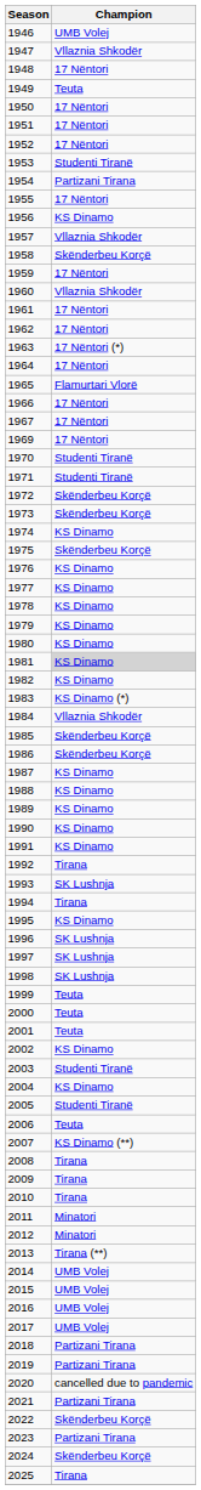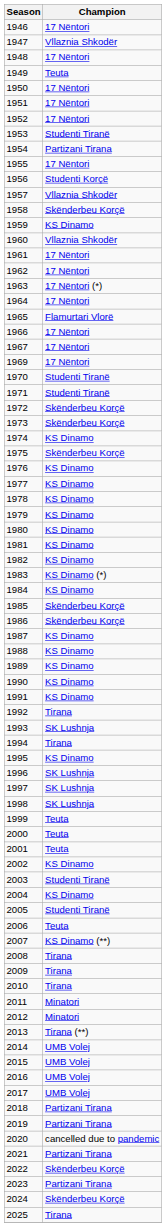 <table class="wikitable" style="border-collapse:collapse; text-align:left">
 <tr style="background:#f0f6fa;">
 <th>Season</th>
 <th>Champion</th>
 </tr>
 <tr>
 <td>1946</td>
-<td><a href='#'>UMB Volej</a></td>
+<td><a href='#'>17 Nëntori</a></td>
 </tr>
 <tr>
 <td>1947</td>
 <td><a href='#'>Vllaznia Shkodër</a></td>
 </tr>
 <tr>
 <td>1948</td>
 <td><a href='#'>17 Nëntori</a></td>
 </tr>
 <tr>
 <td>1949</td>
 <td><a href='#'>Teuta</a></td>
 </tr>
 <tr>
 <td>1950</td>
 <td><a href='#'>17 Nëntori</a></td>
 </tr>
 <tr>
 <td>1951</td>
 <td><a href='#'>17 Nëntori</a></td>
 </tr>
 <tr>
 <td>1952</td>
 <td><a href='#'>17 Nëntori</a></td>
 </tr>
 <tr>
 <td>1953</td>
 <td><a href='#'>Studenti Tiranë</a></td>
 </tr>
 <tr>
 <td>1954</td>
 <td><a href='#'>Partizani Tirana</a></td>
 </tr>
 <tr>
 <td>1955</td>
 <td><a href='#'>17 Nëntori</a></td>
 </tr>
 <tr>
 <td>1956</td>
-<td><a href='#'>KS Dinamo</a></td>
+<td><a href='#'>Studenti Korçë</a></td>
 </tr>
 <tr>
 <td>1957</td>
 <td><a href='#'>Vllaznia Shkodër</a></td>
 </tr>
 <tr>
 <td>1958</td>
 <td><a href='#'>Skënderbeu Korçë</a></td>
 </tr>
 <tr>
 <td>1959</td>
-<td><a href='#'>17 Nëntori</a></td>
+<td><a href='#'>KS Dinamo</a></td>
 </tr>
 <tr>
 <td>1960</td>
 <td><a href='#'>Vllaznia Shkodër</a></td>
 </tr>
 <tr>
 <td>1961</td>
 <td><a href='#'>17 Nëntori</a></td>
 </tr>
 <tr>
 <td>1962</td>
 <td><a href='#'>17 Nëntori</a></td>
 </tr>
 <tr>
 <td>1963</td>
 <td><a href='#'>17 Nëntori</a> (*)</td>
 </tr>
 <tr>
 <td>1964</td>
 <td><a href='#'>17 Nëntori</a></td>
 </tr>
 <tr>
 <td>1965</td>
 <td><a href='#'>Flamurtari Vlorë</a></td>
 </tr>
 <tr>
 <td>1966</td>
 <td><a href='#'>17 Nëntori</a></td>
 </tr>
 <tr>
 <td>1967</td>
 <td><a href='#'>17 Nëntori</a></td>
 </tr>
 <tr>
 <td>1969</td>
 <td><a href='#'>17 Nëntori</a></td>
 </tr>
 <tr>
 <td>1970</td>
 <td><a href='#'>Studenti Tiranë</a></td>
 </tr>
 <tr>
 <td>1971</td>
 <td><a href='#'>Studenti Tiranë</a></td>
 </tr>
 <tr>
 <td>1972</td>
 <td><a href='#'>Skënderbeu Korçë</a></td>
 </tr>
 <tr>
 <td>1973</td>
 <td><a href='#'>Skënderbeu Korçë</a></td>
 </tr>
 <tr>
 <td>1974</td>
 <td><a href='#'>KS Dinamo</a></td>
 </tr>
 <tr>
 <td>1975</td>
 <td><a href='#'>Skënderbeu Korçë</a></td>
 </tr>
 <tr>
 <td>1976</td>
 <td><a href='#'>KS Dinamo</a></td>
 </tr>
 <tr>
 <td>1977</td>
 <td><a href='#'>KS Dinamo</a></td>
 </tr>
 <tr>
 <td>1978</td>
 <td><a href='#'>KS Dinamo</a></td>
 </tr>
 <tr>
 <td>1979</td>
 <td><a href='#'>KS Dinamo</a></td>
 </tr>
 <tr>
 <td>1980</td>
 <td><a href='#'>KS Dinamo</a></td>
 </tr>
 <tr>
 <td>1981</td>
-<td style="background: lightgrey;"><a href='#'>KS Dinamo</a></td>
+<td><a href='#'>KS Dinamo</a></td>
 </tr>
 <tr>
 <td>1982</td>
 <td><a href='#'>KS Dinamo</a></td>
 </tr>
 <tr>
 <td>1983</td>
 <td><a href='#'>KS Dinamo</a> (*)</td>
 </tr>
 <tr>
 <td>1984</td>
-<td><a href='#'>Vllaznia Shkodër</a></td>
+<td><a href='#'>KS Dinamo</a></td>
 </tr>
 <tr>
 <td>1985</td>
 <td><a href='#'>Skënderbeu Korçë</a></td>
 </tr>
 <tr>
 <td>1986</td>
 <td><a href='#'>Skënderbeu Korçë</a></td>
 </tr>
 <tr>
 <td>1987</td>
 <td><a href='#'>KS Dinamo</a></td>
 </tr>
 <tr>
 <td>1988</td>
 <td><a href='#'>KS Dinamo</a></td>
 </tr>
 <tr>
 <td>1989</td>
 <td><a href='#'>KS Dinamo</a></td>
 </tr>
 <tr>
 <td>1990</td>
 <td><a href='#'>KS Dinamo</a></td>
 </tr>
 <tr>
 <td>1991</td>
 <td><a href='#'>KS Dinamo</a></td>
 </tr>
 <tr>
 <td>1992</td>
 <td><a href='#'>Tirana</a></td>
 </tr>
 <tr>
 <td>1993</td>
 <td><a href='#'>SK Lushnja</a></td>
 </tr>
 <tr>
 <td>1994</td>
 <td><a href='#'>Tirana</a></td>
 </tr>
 <tr>
 <td>1995</td>
 <td><a href='#'>KS Dinamo</a></td>
 </tr>
 <tr>
 <td>1996</td>
 <td><a href='#'>SK Lushnja</a></td>
 </tr>
 <tr>
 <td>1997</td>
 <td><a href='#'>SK Lushnja</a></td>
 </tr>
 <tr>
 <td>1998</td>
 <td><a href='#'>SK Lushnja</a></td>
 </tr>
 <tr>
 <td>1999</td>
 <td><a href='#'>Teuta</a></td>
 </tr>
 <tr>
 <td>2000</td>
 <td><a href='#'>Teuta</a></td>
 </tr>
 <tr>
 <td>2001</td>
 <td><a href='#'>Teuta</a></td>
 </tr>
 <tr>
 <td>2002</td>
 <td><a href='#'>KS Dinamo</a></td>
 </tr>
 <tr>
 <td>2003</td>
 <td><a href='#'>Studenti Tiranë</a></td>
 </tr>
 <tr>
 <td>2004</td>
 <td><a href='#'>KS Dinamo</a></td>
 </tr>
 <tr>
 <td>2005</td>
 <td><a href='#'>Studenti Tiranë</a></td>
 </tr>
 <tr>
 <td>2006</td>
 <td><a href='#'>Teuta</a></td>
 </tr>
 <tr>
 <td>2007</td>
 <td><a href='#'>KS Dinamo</a> (**)</td>
 </tr>
 <tr>
 <td>2008</td>
 <td><a href='#'>Tirana</a></td>
 </tr>
 <tr>
 <td>2009</td>
 <td><a href='#'>Tirana</a></td>
 </tr>
 <tr>
 <td>2010</td>
 <td><a href='#'>Tirana</a></td>
 </tr>
 <tr>
 <td>2011</td>
 <td><a href='#'>Minatori</a></td>
 </tr>
 <tr>
 <td>2012</td>
 <td><a href='#'>Minatori</a></td>
 </tr>
 <tr>
 <td>2013</td>
 <td><a href='#'>Tirana</a> (**)</td>
 </tr>
 <tr>
 <td>2014</td>
 <td><a href='#'>UMB Volej</a></td>
 </tr>
 <tr>
 <td>2015</td>
 <td><a href='#'>UMB Volej</a></td>
 </tr>
 <tr>
 <td>2016</td>
 <td><a href='#'>UMB Volej</a></td>
 </tr>
 <tr>
 <td>2017</td>
 <td><a href='#'>UMB Volej</a></td>
 </tr>
 <tr>
 <td>2018</td>
 <td><a href='#'>Partizani Tirana</a></td>
 </tr>
 <tr>
 <td>2019</td>
 <td><a href='#'>Partizani Tirana</a></td>
 </tr>
 <tr>
 <td>2020</td>
 <td>cancelled due to <a href='#'>pandemic</a></td>
 </tr>
 <tr>
 <td>2021</td>
 <td><a href='#'>Partizani Tirana</a></td>
 </tr>
 <tr>
 <td>2022</td>
 <td><a href='#'>Skënderbeu Korçë</a></td>
 </tr>
 <tr>
 <td>2023</td>
 <td><a href='#'>Partizani Tirana</a></td>
 </tr>
 <tr>
 <td>2024</td>
 <td><a href='#'>Skënderbeu Korçë</a></td>
 </tr>
 <tr>
 <td>2025</td>
 <td><a href='#'>Tirana</a></td>
 </tr>
 <tr>
 </tr>
 </table>
